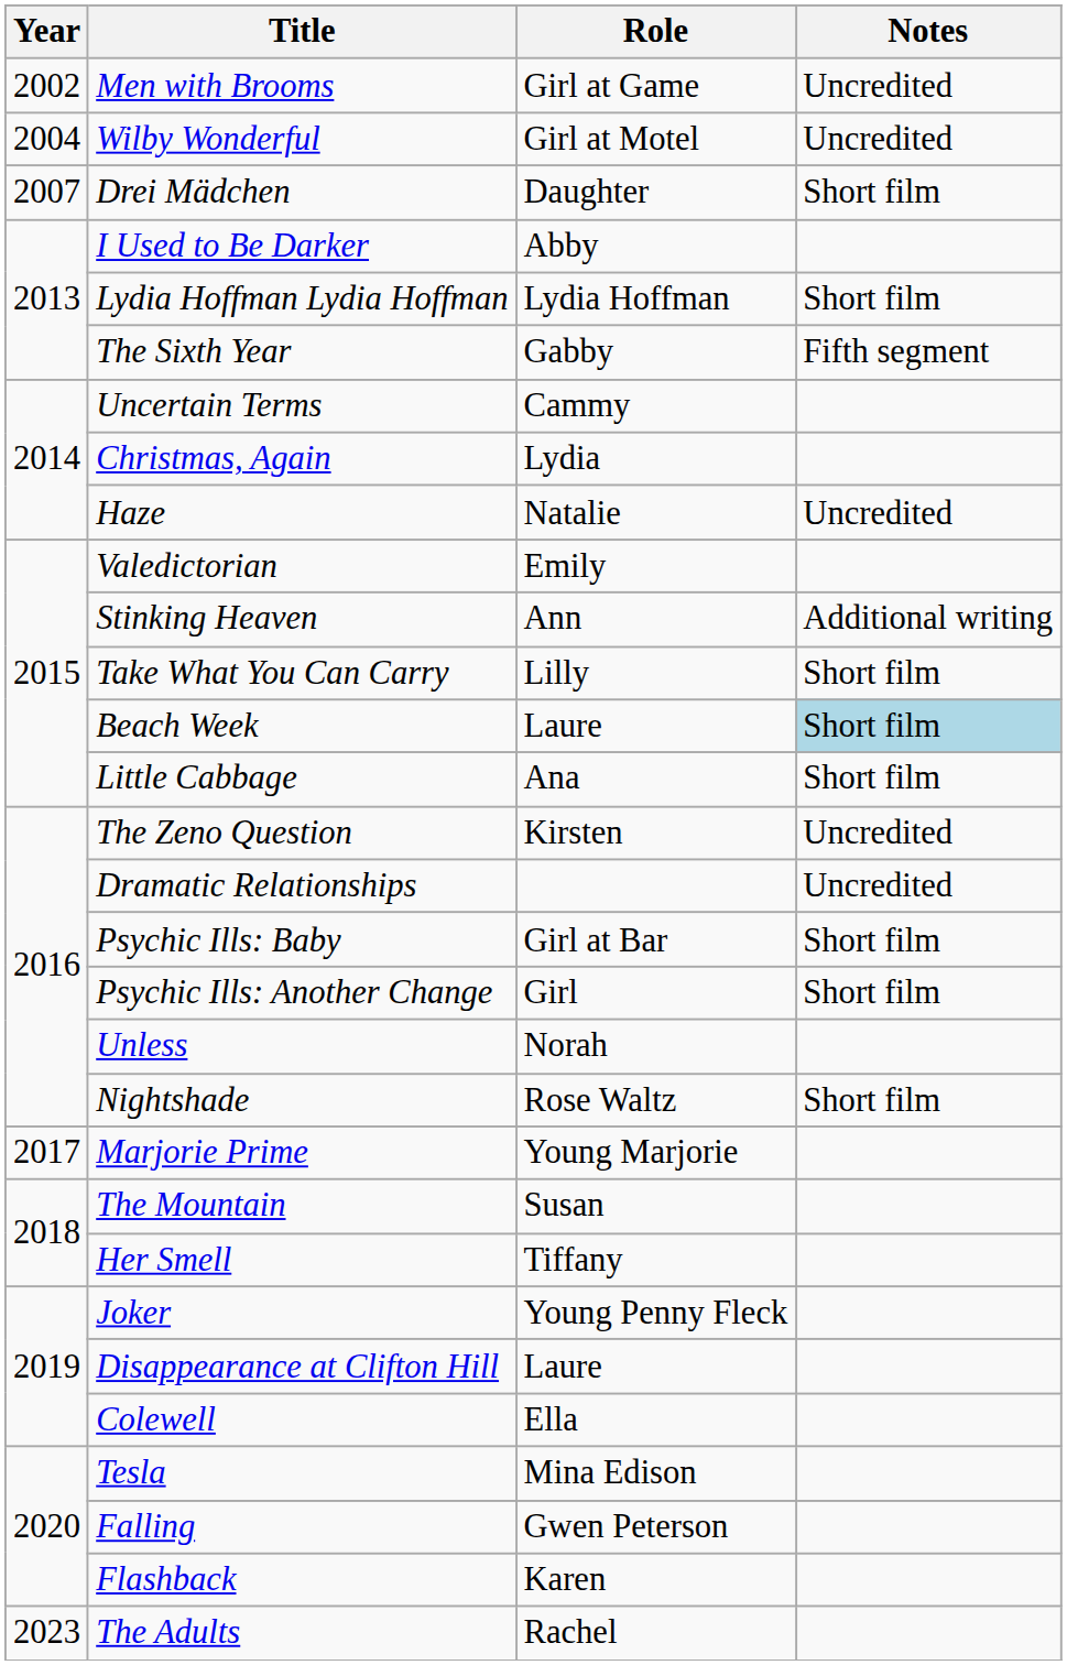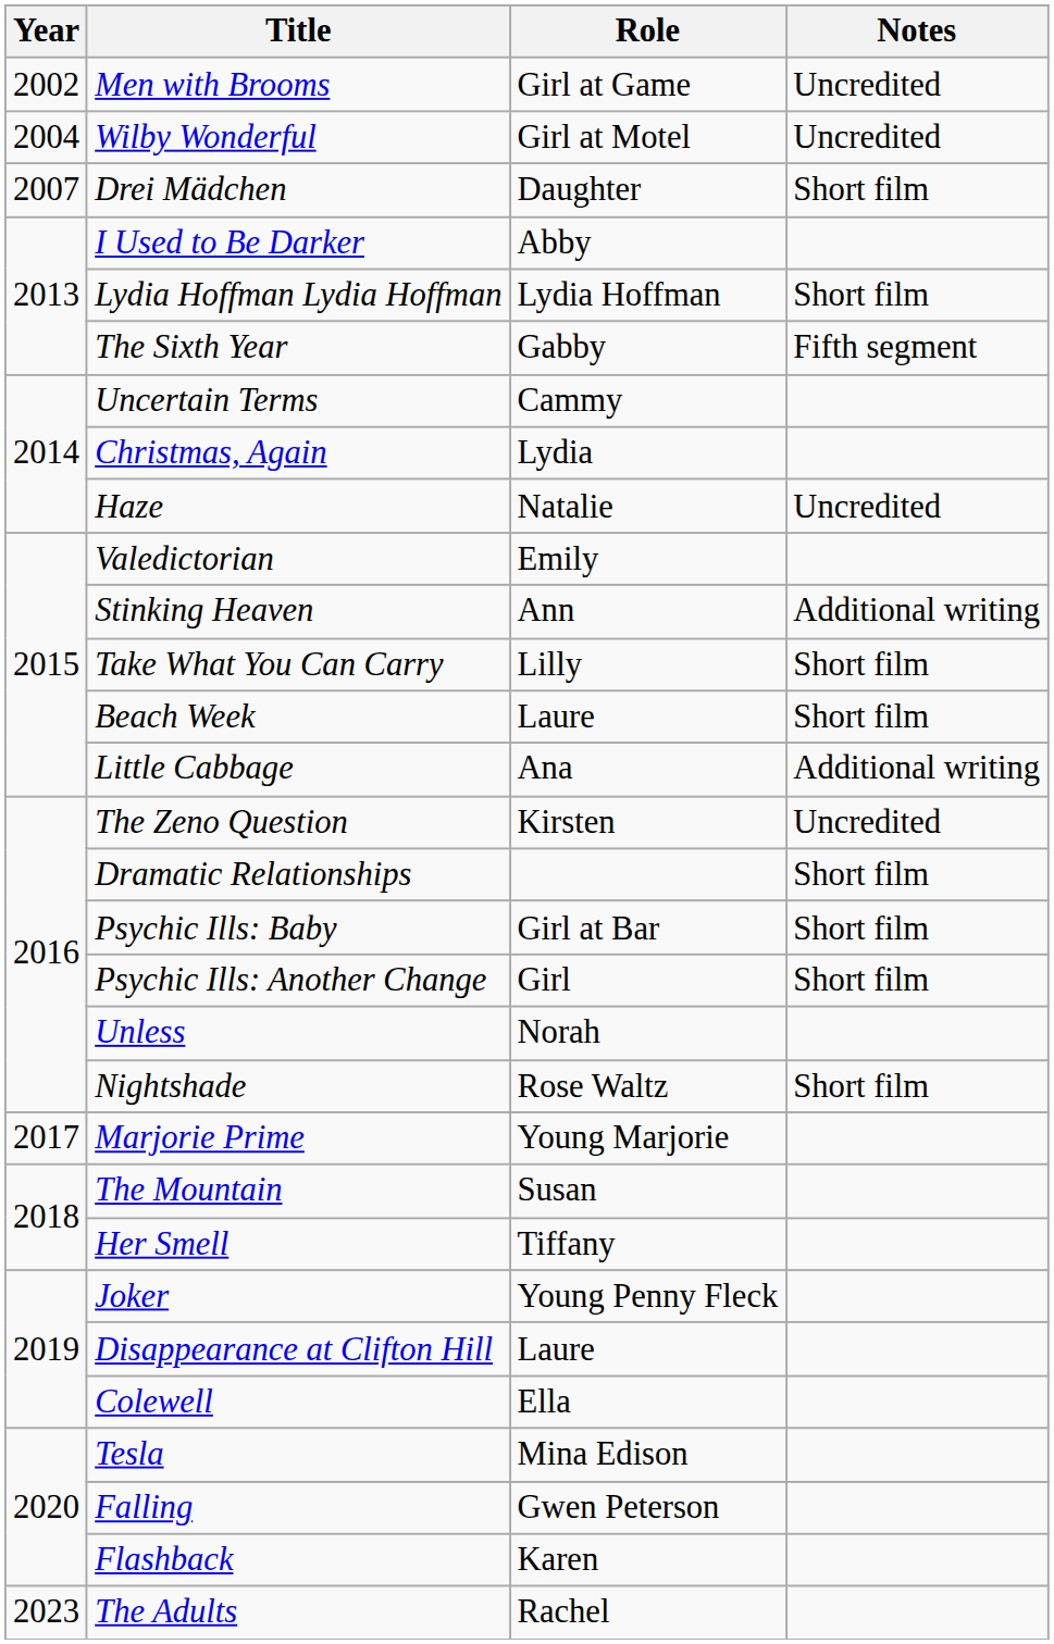 <table class="wikitable sortable">
 <tr>
 <th>Year</th>
 <th>Title</th>
 <th>Role</th>
 <th class="unsortable">Notes</th>
 </tr>
 <tr>
 <td>2002</td>
 <td><em><a href='#'>Men with Brooms</a></em></td>
 <td>Girl at Game</td>
 <td>Uncredited</td>
 </tr>
 <tr>
 <td>2004</td>
 <td><em><a href='#'>Wilby Wonderful</a></em></td>
 <td>Girl at Motel</td>
 <td>Uncredited</td>
 </tr>
 <tr>
 <td>2007</td>
 <td><em>Drei Mädchen</em></td>
 <td>Daughter</td>
 <td>Short film</td>
 </tr>
 <tr>
 <td rowspan="3">2013</td>
 <td><em><a href='#'>I Used to Be Darker</a></em></td>
 <td>Abby</td>
 <td></td>
 </tr>
 <tr>
 <td><em>Lydia Hoffman Lydia Hoffman</em></td>
 <td>Lydia Hoffman</td>
 <td>Short film</td>
 </tr>
 <tr>
 <td data-sort-value="Sixth Year, The"><em>The Sixth Year</em></td>
 <td>Gabby</td>
 <td>Fifth segment</td>
 </tr>
 <tr>
 <td rowspan="3">2014</td>
 <td><em>Uncertain Terms</em></td>
 <td>Cammy</td>
 <td></td>
 </tr>
 <tr>
 <td><em><a href='#'>Christmas, Again</a></em></td>
 <td>Lydia</td>
 <td></td>
 </tr>
 <tr>
 <td><em>Haze</em></td>
 <td>Natalie</td>
 <td>Uncredited</td>
 </tr>
 <tr>
 <td rowspan="5">2015</td>
 <td><em>Valedictorian</em></td>
 <td>Emily</td>
 <td></td>
 </tr>
 <tr>
 <td><em>Stinking Heaven</em></td>
 <td>Ann</td>
 <td>Additional writing</td>
 </tr>
 <tr>
 <td><em>Take What You Can Carry</em></td>
 <td>Lilly</td>
 <td>Short film</td>
 </tr>
 <tr>
 <td><em>Beach Week</em></td>
 <td>Laure</td>
-<td style="background: lightblue;">Short film</td>
+<td>Short film</td>
 </tr>
 <tr>
 <td><em>Little Cabbage</em></td>
 <td>Ana</td>
-<td>Short film</td>
+<td>Additional writing</td>
 </tr>
 <tr>
 <td rowspan="6">2016</td>
 <td data-sort-value="Zeno Question, The"><em>The Zeno Question</em></td>
 <td>Kirsten</td>
 <td>Uncredited</td>
 </tr>
 <tr>
 <td><em>Dramatic Relationships</em></td>
 <td></td>
-<td>Uncredited</td>
+<td>Short film</td>
 </tr>
 <tr>
 <td><em>Psychic Ills: Baby</em></td>
 <td>Girl at Bar</td>
 <td>Short film</td>
 </tr>
 <tr>
 <td><em>Psychic Ills: Another Change</em></td>
 <td>Girl</td>
 <td>Short film</td>
 </tr>
 <tr>
 <td><em><a href='#'>Unless</a></em></td>
 <td>Norah</td>
 <td></td>
 </tr>
 <tr>
 <td><em>Nightshade</em></td>
 <td>Rose Waltz</td>
 <td>Short film</td>
 </tr>
 <tr>
 <td>2017</td>
 <td><em><a href='#'>Marjorie Prime</a></em></td>
 <td>Young Marjorie</td>
 <td></td>
 </tr>
 <tr>
 <td rowspan="2">2018</td>
 <td data-sort-value="Mountain, The"><em><a href='#'>The Mountain</a></em></td>
 <td>Susan</td>
 <td></td>
 </tr>
 <tr>
 <td><em><a href='#'>Her Smell</a></em></td>
 <td>Tiffany</td>
 <td></td>
 </tr>
 <tr>
 <td rowspan="3">2019</td>
 <td><em><a href='#'>Joker</a></em></td>
 <td>Young Penny Fleck</td>
 <td></td>
 </tr>
 <tr>
 <td><em><a href='#'>Disappearance at Clifton Hill</a></em></td>
 <td>Laure</td>
 <td></td>
 </tr>
 <tr>
 <td><em><a href='#'>Colewell</a></em></td>
 <td>Ella</td>
 <td></td>
 </tr>
 <tr>
 <td rowspan="3">2020</td>
 <td><em><a href='#'>Tesla</a></em></td>
 <td>Mina Edison</td>
 <td></td>
 </tr>
 <tr>
 <td><em><a href='#'>Falling</a></em></td>
 <td>Gwen Peterson</td>
 <td></td>
 </tr>
 <tr>
 <td><em><a href='#'>Flashback</a></em></td>
 <td>Karen</td>
 <td></td>
 </tr>
 <tr>
 <td>2023</td>
 <td data-sort-value="Adults, The"><em><a href='#'>The Adults</a></em></td>
 <td>Rachel</td>
 <td></td>
 </tr>
 <tr>
 </tr>
 </table>
